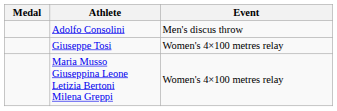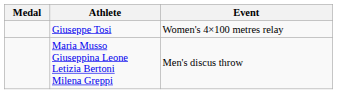 <table class="wikitable" style="width:40%; font-size:100%; text-align:left;">
 <tr>
 <th>Medal</th>
 <th>Athlete</th>
 <th>Event</th>
-</tr>
-<tr>
-<td align = center></td>
-<td><a href='#'>Adolfo Consolini</a></td>
-<td>Men's discus throw</td>
 </tr>
 <tr>
 <td align = center></td>
 <td><a href='#'>Giuseppe Tosi</a></td>
 <td>Women's 4×100 metres relay</td>
 </tr>
 <tr>
 <td align = center></td>
 <td><a href='#'>Maria Musso</a><br><a href='#'>Giuseppina Leone</a><br><a href='#'>Letizia Bertoni</a><br><a href='#'>Milena Greppi</a></td>
-<td>Women's 4×100 metres relay</td>
+<td>Men's discus throw</td>
 </tr>
 </table>
